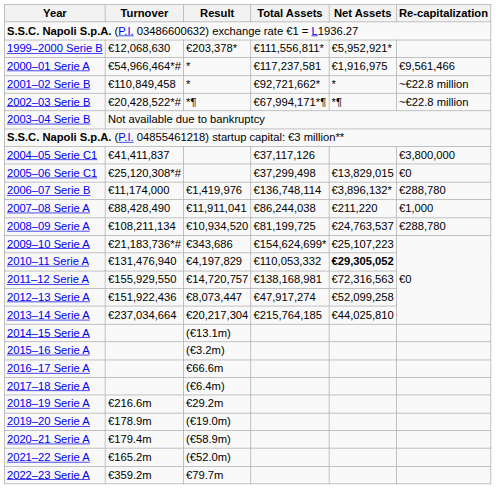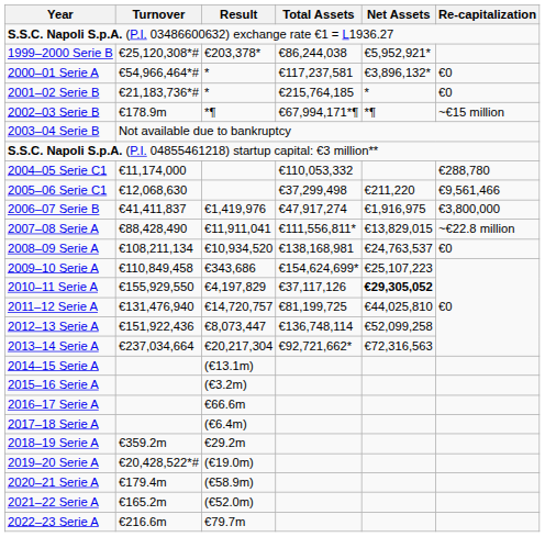 <table class="wikitable sortable">
 <tr>
 <th>Year</th>
 <th>Turnover</th>
 <th>Result</th>
 <th>Total Assets</th>
 <th>Net Assets</th>
 <th>Re-capitalization</th>
 </tr>
 <tr>
 <td colspan="6"><strong>S.S.C. Napoli S.p.A.</strong> (<a href='#'>P.I.</a> 03486600632) exchange rate €1 = <a href='#'>L</a>1936.27</td>
 </tr>
 <tr>
 <td><a href='#'>1999–2000 Serie B</a></td>
-<td> €12,068,630</td>
+<td>€25,120,308*#</td>
 <td>€203,378*</td>
-<td>€111,556,811*</td>
+<td> €86,244,038</td>
 <td>€5,952,921*</td>
 <td></td>
 </tr>
 <tr>
 <td><a href='#'>2000–01 Serie A</a></td>
 <td> €54,966,464*#</td>
 <td> *</td>
 <td> €117,237,581</td>
-<td> €1,916,975</td>
-<td> €9,561,466</td>
+<td> €3,896,132*</td>
+<td>€0</td>
 </tr>
 <tr>
 <td><a href='#'>2001–02 Serie B</a></td>
-<td> €110,849,458</td>
+<td> €21,183,736*#</td>
 <td> *</td>
-<td> €92,721,662*</td>
+<td> €215,764,185</td>
 <td> *</td>
-<td> ~€22.8 million</td>
+<td>€0</td>
 </tr>
 <tr>
 <td><a href='#'>2002–03 Serie B</a></td>
-<td> €20,428,522*#</td>
+<td> €178.9m</td>
 <td> *¶</td>
 <td> €67,994,171*¶</td>
 <td> *¶</td>
-<td> ~€22.8 million</td>
+<td> ~€15 million</td>
 </tr>
 <tr>
 <td><a href='#'>2003–04 Serie B</a></td>
 <td colspan="5">Not available due to bankruptcy</td>
 </tr>
 <tr>
 <td colspan="6"><strong>S.S.C. Napoli S.p.A.</strong> (<a href='#'>P.I.</a> 04855461218) startup capital: €3 million**</td>
 </tr>
 <tr>
 <td><a href='#'>2004–05 Serie C1</a></td>
-<td> €41,411,837</td>
+<td>€11,174,000</td>
 <td></td>
-<td> €37,117,126</td>
+<td> €110,053,332</td>
 <td> </td>
-<td>€3,800,000</td>
+<td> €288,780</td>
 </tr>
 <tr>
 <td><a href='#'>2005–06 Serie C1</a></td>
-<td>€25,120,308*#</td>
+<td> €12,068,630</td>
 <td> </td>
 <td> €37,299,498</td>
-<td> €13,829,015</td>
-<td>€0</td>
+<td> €211,220</td>
+<td> €9,561,466</td>
 </tr>
 <tr>
 <td><a href='#'>2006–07 Serie B</a></td>
-<td>€11,174,000</td>
+<td> €41,411,837</td>
 <td> €1,419,976</td>
-<td> €136,748,114</td>
-<td> €3,896,132*</td>
-<td> €288,780</td>
+<td> €47,917,274</td>
+<td> €1,916,975</td>
+<td>€3,800,000</td>
 </tr>
 <tr>
 <td><a href='#'>2007–08 Serie A</a></td>
 <td> €88,428,490</td>
 <td> €11,911,041</td>
-<td> €86,244,038</td>
-<td> €211,220</td>
-<td> €1,000</td>
+<td>€111,556,811*</td>
+<td> €13,829,015</td>
+<td> ~€22.8 million</td>
 </tr>
 <tr>
 <td><a href='#'>2008–09 Serie A</a></td>
 <td> €108,211,134</td>
 <td> €10,934,520</td>
-<td> €81,199,725</td>
+<td> €138,168,981</td>
 <td> €24,763,537</td>
-<td> €288,780</td>
+<td> €0</td>
 </tr>
 <tr>
 <td><a href='#'>2009–10 Serie A</a></td>
-<td> €21,183,736*#</td>
+<td> €110,849,458</td>
 <td> €343,686</td>
 <td> €154,624,699*</td>
 <td> €25,107,223</td>
 <td rowspan="5"> €0</td>
 </tr>
 <tr>
 <td><a href='#'>2010–11 Serie A</a></td>
-<td> €131,476,940</td>
+<td> €155,929,550</td>
 <td> €4,197,829</td>
-<td> €110,053,332</td>
+<td> €37,117,126</td>
 <td><strong> €29,305,052</strong></td>
 </tr>
 <tr>
 <td><a href='#'>2011–12 Serie A</a></td>
-<td> €155,929,550</td>
+<td> €131,476,940</td>
 <td> €14,720,757</td>
-<td> €138,168,981</td>
-<td> €72,316,563</td>
+<td> €81,199,725</td>
+<td> €44,025,810</td>
 </tr>
 <tr>
 <td><a href='#'>2012–13 Serie A</a></td>
 <td> €151,922,436</td>
 <td> €8,073,447</td>
-<td> €47,917,274</td>
+<td> €136,748,114</td>
 <td> €52,099,258</td>
 </tr>
 <tr>
 <td><a href='#'>2013–14 Serie A</a></td>
 <td> €237,034,664</td>
 <td> €20,217,304</td>
-<td> €215,764,185</td>
-<td> €44,025,810</td>
+<td> €92,721,662*</td>
+<td> €72,316,563</td>
 </tr>
 <tr>
 <td><a href='#'>2014–15 Serie A</a></td>
 <td></td>
 <td> (€13.1m)</td>
 <td></td>
 <td></td>
 <td></td>
 </tr>
 <tr>
 <td><a href='#'>2015–16 Serie A</a></td>
 <td></td>
 <td> (€3.2m)</td>
 <td></td>
 <td></td>
 <td></td>
 </tr>
 <tr>
 <td><a href='#'>2016–17 Serie A</a></td>
 <td></td>
 <td> €66.6m</td>
 <td></td>
 <td></td>
 <td></td>
 </tr>
 <tr>
 <td><a href='#'>2017–18 Serie A</a></td>
 <td></td>
 <td> (€6.4m)</td>
 <td></td>
 <td></td>
 <td></td>
 </tr>
 <tr>
 <td><a href='#'>2018–19 Serie A</a></td>
-<td>€216.6m</td>
+<td>€359.2m</td>
 <td> €29.2m</td>
 <td></td>
 <td></td>
 <td></td>
 </tr>
 <tr>
 <td><a href='#'>2019–20 Serie A</a></td>
-<td> €178.9m</td>
+<td> €20,428,522*#</td>
 <td> (€19.0m)</td>
 <td></td>
 <td></td>
 <td></td>
 </tr>
 <tr>
 <td><a href='#'>2020–21 Serie A</a></td>
 <td> €179.4m</td>
 <td> (€58.9m)</td>
 <td></td>
 <td></td>
 <td></td>
 </tr>
 <tr>
 <td><a href='#'>2021–22 Serie A</a></td>
 <td> €165.2m</td>
 <td> (€52.0m)</td>
 <td></td>
 <td></td>
 <td></td>
 </tr>
 <tr>
 <td><a href='#'>2022–23 Serie A</a></td>
-<td>€359.2m</td>
+<td>€216.6m</td>
 <td> €79.7m</td>
 <td></td>
 <td></td>
 <td></td>
 </tr>
 </table>
